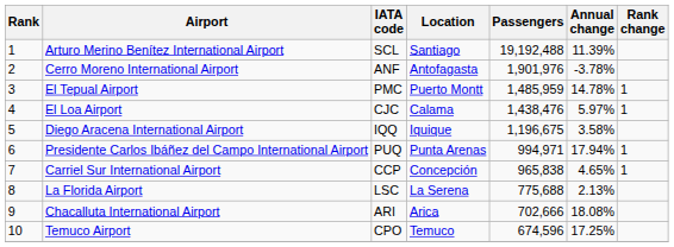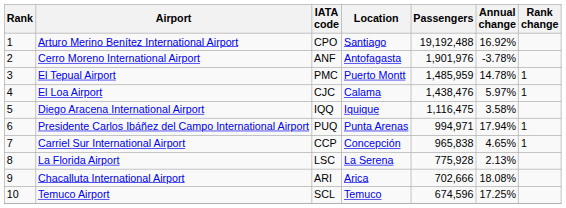 <table class="wikitable sortable">
 <tr>
 <th>Rank</th>
 <th>Airport</th>
 <th>IATA<br>code</th>
 <th>Location</th>
 <th>Passengers</th>
 <th data-sort-type="number">Annual<br>change</th>
 <th>Rank<br>change</th>
 </tr>
 <tr>
 <td>1</td>
 <td><a href='#'>Arturo Merino Benítez International Airport</a></td>
-<td>SCL</td>
+<td>CPO</td>
 <td><a href='#'>Santiago</a></td>
 <td align="right">19,192,488</td>
-<td align="right">11.39% </td>
+<td align="right">16.92% </td>
 <td></td>
 </tr>
 <tr>
 <td>2</td>
 <td><a href='#'>Cerro Moreno International Airport</a></td>
 <td>ANF</td>
 <td><a href='#'>Antofagasta</a></td>
 <td align="right">1,901,976</td>
 <td align="right">-3.78% </td>
 <td></td>
 </tr>
 <tr>
 <td>3</td>
 <td><a href='#'>El Tepual Airport</a></td>
 <td>PMC</td>
 <td><a href='#'>Puerto Montt</a></td>
 <td align="right">1,485,959</td>
 <td align="right">14.78% </td>
 <td> 1</td>
 </tr>
 <tr>
 <td>4</td>
 <td><a href='#'>El Loa Airport</a></td>
 <td>CJC</td>
 <td><a href='#'>Calama</a></td>
 <td align="right">1,438,476</td>
 <td align="right">5.97% </td>
 <td> 1</td>
 </tr>
 <tr>
 <td>5</td>
 <td><a href='#'>Diego Aracena International Airport</a></td>
 <td>IQQ</td>
 <td><a href='#'>Iquique</a></td>
-<td align="right">1,196,675</td>
+<td align="right">1,116,475</td>
 <td align="right">3.58% </td>
 <td></td>
 </tr>
 <tr>
 <td>6</td>
 <td><a href='#'>Presidente Carlos Ibáñez del Campo International Airport</a></td>
 <td>PUQ</td>
 <td><a href='#'>Punta Arenas</a></td>
 <td align="right">994,971</td>
 <td align="right">17.94% </td>
 <td> 1</td>
 </tr>
 <tr>
 <td>7</td>
 <td><a href='#'>Carriel Sur International Airport</a></td>
 <td>CCP</td>
 <td><a href='#'>Concepción</a></td>
 <td align="right">965,838</td>
 <td align="right">4.65% </td>
 <td> 1</td>
 </tr>
 <tr>
 <td>8</td>
 <td><a href='#'>La Florida Airport</a></td>
 <td>LSC</td>
 <td><a href='#'>La Serena</a></td>
-<td align="right">775,688</td>
+<td align="right">775,928</td>
 <td align="right">2.13% </td>
 <td></td>
 </tr>
 <tr>
 <td>9</td>
 <td><a href='#'>Chacalluta International Airport</a></td>
 <td>ARI</td>
 <td><a href='#'>Arica</a></td>
 <td align="right">702,666</td>
 <td align="right">18.08% </td>
 <td></td>
 </tr>
 <tr>
 <td>10</td>
 <td><a href='#'>Temuco Airport</a></td>
-<td>CPO</td>
+<td>SCL</td>
 <td><a href='#'>Temuco</a></td>
 <td align="right">674,596</td>
 <td align="right">17.25% </td>
 <td></td>
 </tr>
 <tr>
 </tr>
 </table>
